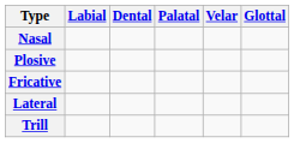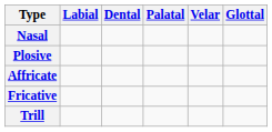 <table class="wikitable" style="text-align: center">
 <tr>
 <th>Type</th>
 <th><a href='#'>Labial</a></th>
 <th><a href='#'>Dental</a></th>
 <th><a href='#'>Palatal</a></th>
 <th><a href='#'>Velar</a></th>
 <th><a href='#'>Glottal</a></th>
 </tr>
 <tr>
 <th><a href='#'>Nasal</a></th>
 <td></td>
 <td></td>
 <td></td>
 <td></td>
 <td></td>
 </tr>
 <tr>
 <th><a href='#'>Plosive</a></th>
 <td> </td>
 <td> </td>
 <td></td>
 <td> </td>
 <td></td>
 </tr>
 <tr>
-<th><a href='#'>Fricative</a></th>
+<th><a href='#'>Affricate</a></th>
+<td></td>
 <td> </td>
 <td> </td>
 <td></td>
 <td></td>
-<td></td>
 </tr>
 <tr>
-<th><a href='#'>Lateral</a></th>
-<td></td>
-<td></td>
+<th><a href='#'>Fricative</a></th>
+<td> </td>
+<td> </td>
 <td></td>
 <td></td>
 <td></td>
 </tr>
 <tr>
 <th><a href='#'>Trill</a></th>
 <td></td>
 <td></td>
 <td></td>
 <td></td>
 <td></td>
 </tr>
 </table>
